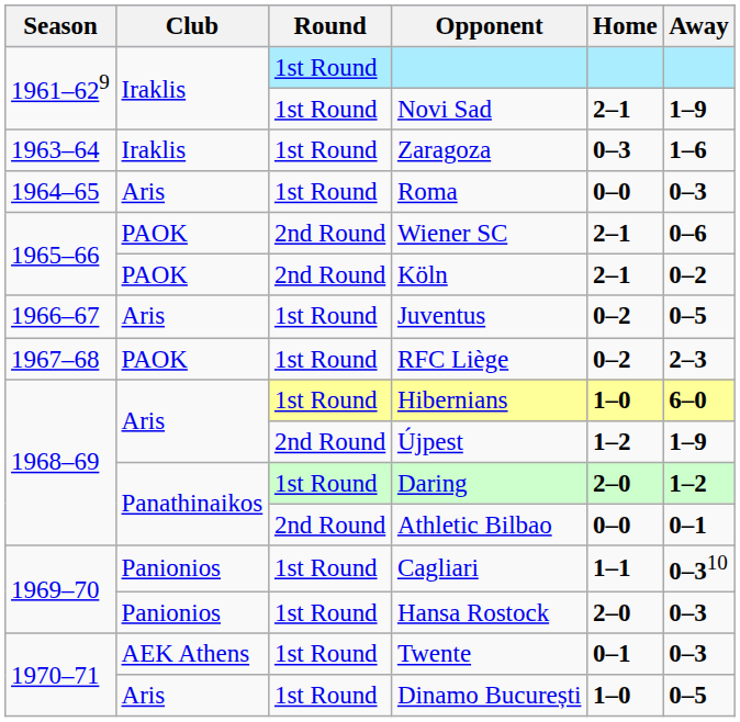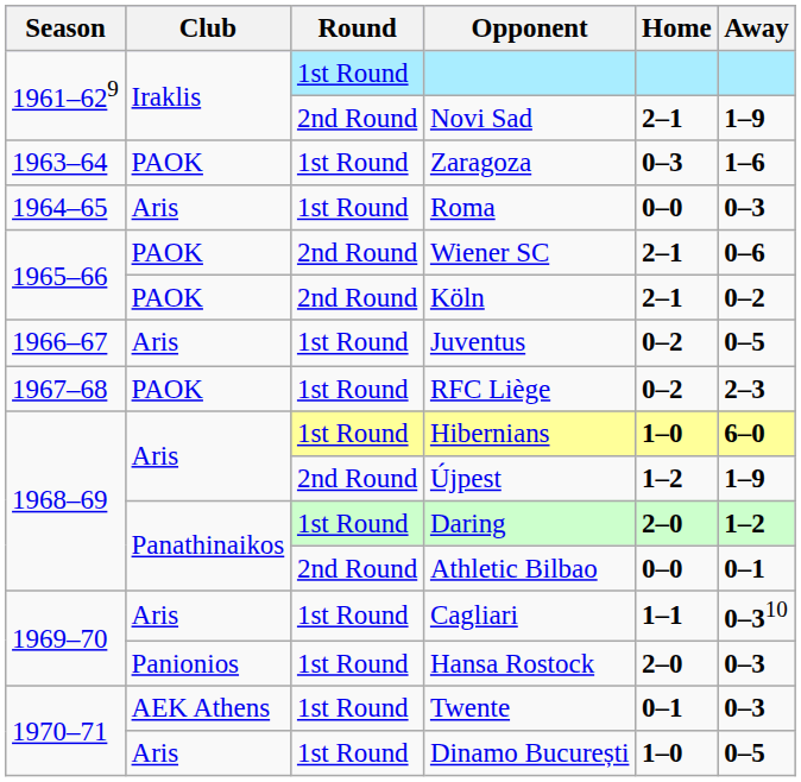 <table class="wikitable" style="text-align: left; font-size:95%">
 <tr bgcolor="#ccccff">
 <th>Season</th>
 <th>Club</th>
 <th>Round</th>
 <th>Opponent</th>
 <th>Home</th>
 <th>Away</th>
 </tr>
 <tr>
 <td rowspan=2><a href='#'>1961–62</a><sup>9</sup></td>
 <td rowspan=2><a href='#'>Iraklis</a></td>
 <td style="background-color:#A9EDFF"><a href='#'>1st Round</a></td>
 <td style="background-color:#A9EDFF"></td>
 <td style="background-color:#A9EDFF"></td>
 <td style="background-color:#A9EDFF"></td>
 </tr>
 <tr>
-<td><a href='#'>1st Round</a></td>
+<td><a href='#'>2nd Round</a></td>
 <td> <a href='#'>Novi Sad</a></td>
 <td><strong>2–1</strong></td>
 <td><strong>1–9</strong></td>
 </tr>
 <tr>
 <td><a href='#'>1963–64</a></td>
-<td><a href='#'>Iraklis</a></td>
+<td><a href='#'>PAOK</a></td>
 <td><a href='#'>1st Round</a></td>
 <td> <a href='#'>Zaragoza</a></td>
 <td><strong>0–3</strong></td>
 <td><strong>1–6</strong></td>
 </tr>
 <tr>
 <td><a href='#'>1964–65</a></td>
 <td><a href='#'>Aris</a></td>
 <td><a href='#'>1st Round</a></td>
 <td> <a href='#'>Roma</a></td>
 <td><strong>0–0</strong></td>
 <td><strong>0–3</strong></td>
 </tr>
 <tr>
 <td rowspan=2><a href='#'>1965–66</a></td>
 <td><a href='#'>PAOK</a></td>
 <td><a href='#'>2nd Round</a></td>
 <td> <a href='#'>Wiener SC</a></td>
 <td><strong>2–1</strong></td>
 <td><strong>0–6</strong></td>
 </tr>
 <tr>
 <td><a href='#'>PAOK</a></td>
 <td><a href='#'>2nd Round</a></td>
 <td> <a href='#'>Köln</a></td>
 <td><strong>2–1</strong></td>
 <td><strong>0–2</strong></td>
 </tr>
 <tr>
 <td><a href='#'>1966–67</a></td>
 <td><a href='#'>Aris</a></td>
 <td><a href='#'>1st Round</a></td>
 <td> <a href='#'>Juventus</a></td>
 <td><strong>0–2</strong></td>
 <td><strong>0–5</strong></td>
 </tr>
 <tr>
 <td><a href='#'>1967–68</a></td>
 <td><a href='#'>PAOK</a></td>
 <td><a href='#'>1st Round</a></td>
 <td> <a href='#'>RFC Liège</a></td>
 <td><strong>0–2</strong></td>
 <td><strong>2–3</strong></td>
 </tr>
 <tr>
 <td rowspan=4><a href='#'>1968–69</a></td>
 <td rowspan=2><a href='#'>Aris</a></td>
 <td style="background-color:#FFFF99"><a href='#'>1st Round</a></td>
 <td style="background-color:#FFFF99"> <a href='#'>Hibernians</a></td>
 <td style="background-color:#FFFF99"><strong>1–0</strong></td>
 <td style="background-color:#FFFF99"><strong>6–0</strong></td>
 </tr>
 <tr>
 <td><a href='#'>2nd Round</a></td>
 <td> <a href='#'>Újpest</a></td>
 <td><strong>1–2</strong></td>
 <td><strong>1–9</strong></td>
 </tr>
 <tr>
 <td rowspan=2><a href='#'>Panathinaikos</a></td>
 <td style="background-color:#CFC"><a href='#'>1st Round</a></td>
 <td style="background-color:#CFC"> <a href='#'>Daring</a></td>
 <td style="background-color:#CFC"><strong>2–0</strong></td>
 <td style="background-color:#CFC"><strong>1–2</strong></td>
 </tr>
 <tr>
 <td><a href='#'>2nd Round</a></td>
 <td> <a href='#'>Athletic Bilbao</a></td>
 <td><strong>0–0</strong></td>
 <td><strong>0–1</strong></td>
 </tr>
 <tr>
 <td rowspan=2><a href='#'>1969–70</a></td>
-<td><a href='#'>Panionios</a></td>
+<td><a href='#'>Aris</a></td>
 <td><a href='#'>1st Round</a></td>
 <td> <a href='#'>Cagliari</a></td>
 <td><strong>1–1</strong></td>
 <td><strong>0–3</strong><sup>10</sup></td>
 </tr>
 <tr>
 <td><a href='#'>Panionios</a></td>
 <td><a href='#'>1st Round</a></td>
 <td> <a href='#'>Hansa Rostock</a></td>
 <td><strong>2–0</strong></td>
 <td><strong>0–3</strong></td>
 </tr>
 <tr>
 <td rowspan=2><a href='#'>1970–71</a></td>
 <td><a href='#'>AEK Athens</a></td>
 <td><a href='#'>1st Round</a></td>
 <td> <a href='#'>Twente</a></td>
 <td><strong>0–1</strong></td>
 <td><strong>0–3</strong></td>
 </tr>
 <tr>
 <td><a href='#'>Aris</a></td>
 <td><a href='#'>1st Round</a></td>
 <td> <a href='#'>Dinamo București</a></td>
 <td><strong>1–0</strong></td>
 <td><strong>0–5</strong></td>
 </tr>
 </table>
